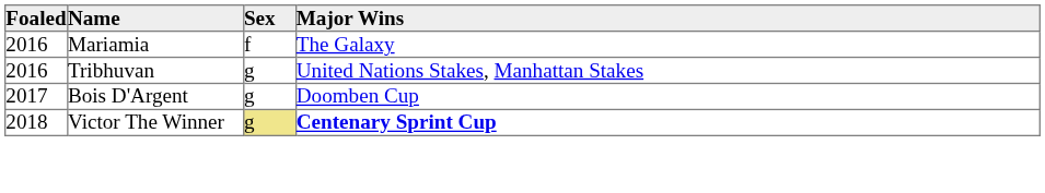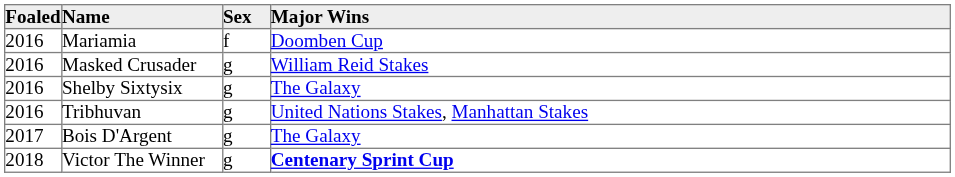 <table border="1" cellpadding="0" style="border-collapse: collapse; font-size:90%">
 <tr bgcolor="#eeeeee">
 <td width="35px"><strong>Foaled</strong></td>
 <td width="120px"><strong>Name</strong></td>
 <td width="35px"><strong>Sex</strong></td>
 <td width="510px"><strong>Major Wins</strong></td>
 </tr>
 <tr>
 <td>2016</td>
 <td>Mariamia</td>
 <td>f</td>
+<td><a href='#'>Doomben Cup</a></td>
+</tr>
+<tr>
+<td>2016</td>
+<td>Masked Crusader</td>
+<td>g</td>
+<td><a href='#'>William Reid Stakes</a></td>
+</tr>
+<tr>
+<td>2016</td>
+<td>Shelby Sixtysix</td>
+<td>g</td>
 <td><a href='#'>The Galaxy</a></td>
 </tr>
 <tr>
 <td>2016</td>
 <td>Tribhuvan</td>
 <td>g</td>
 <td><a href='#'>United Nations Stakes</a>, <a href='#'>Manhattan Stakes</a></td>
 </tr>
 <tr>
 <td>2017</td>
 <td>Bois D'Argent</td>
 <td>g</td>
-<td><a href='#'>Doomben Cup</a></td>
+<td><a href='#'>The Galaxy</a></td>
 </tr>
 <tr>
 <td>2018</td>
 <td>Victor The Winner</td>
-<td style="background: khaki;">g</td>
+<td>g</td>
 <td><strong><a href='#'>Centenary Sprint Cup</a></strong></td>
 </tr>
 </table>
